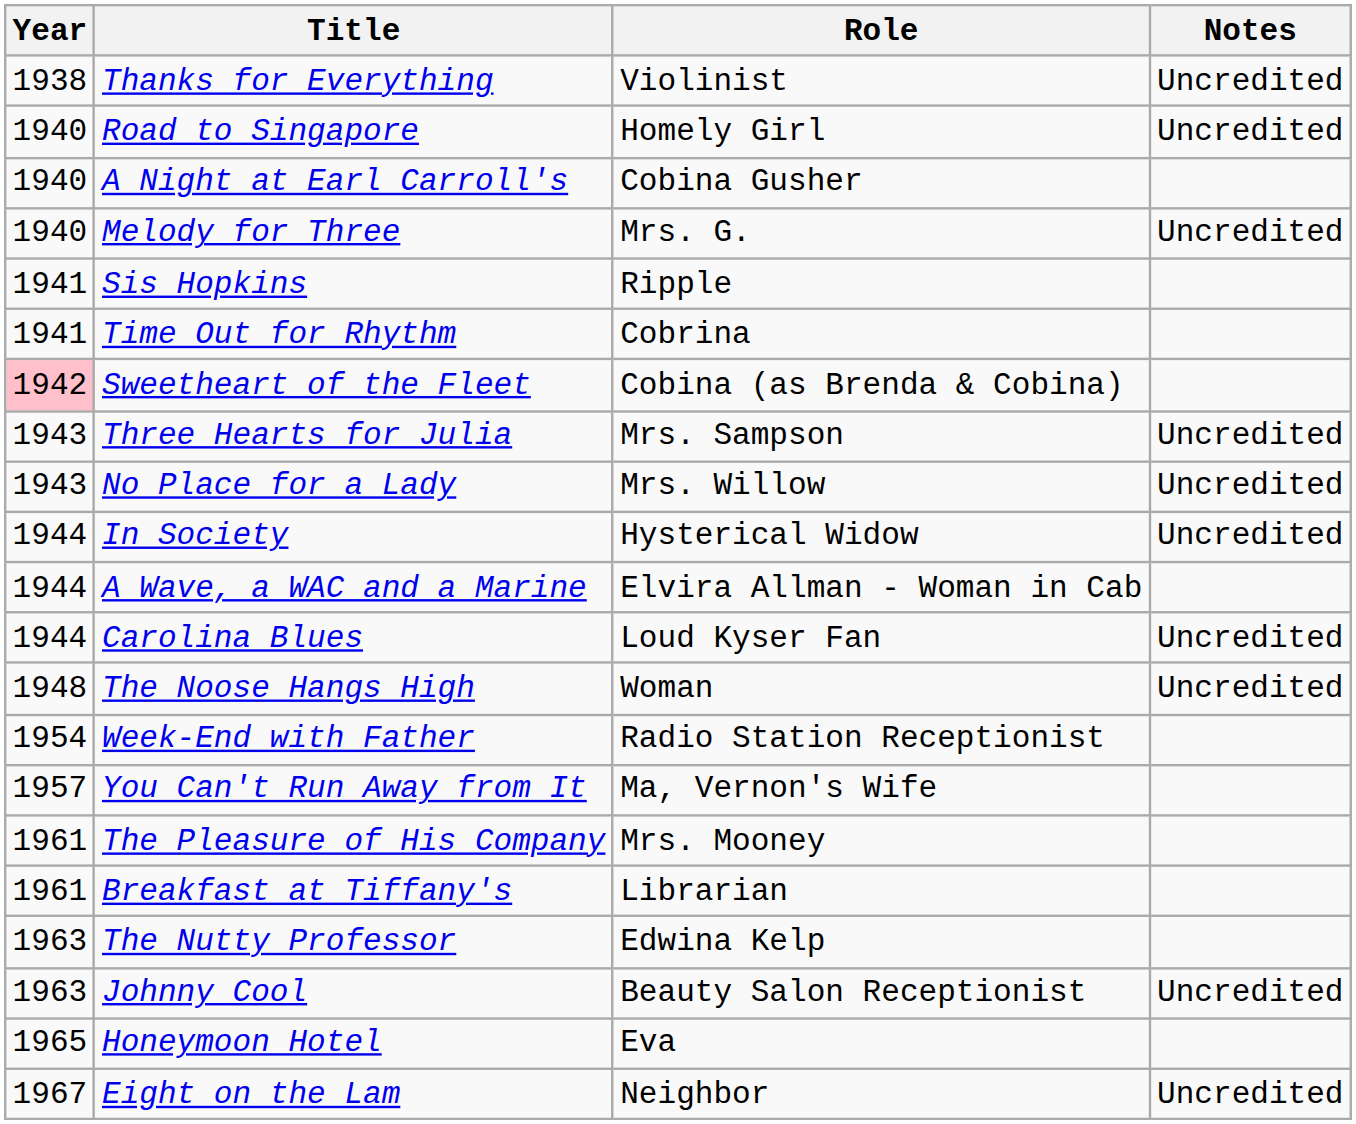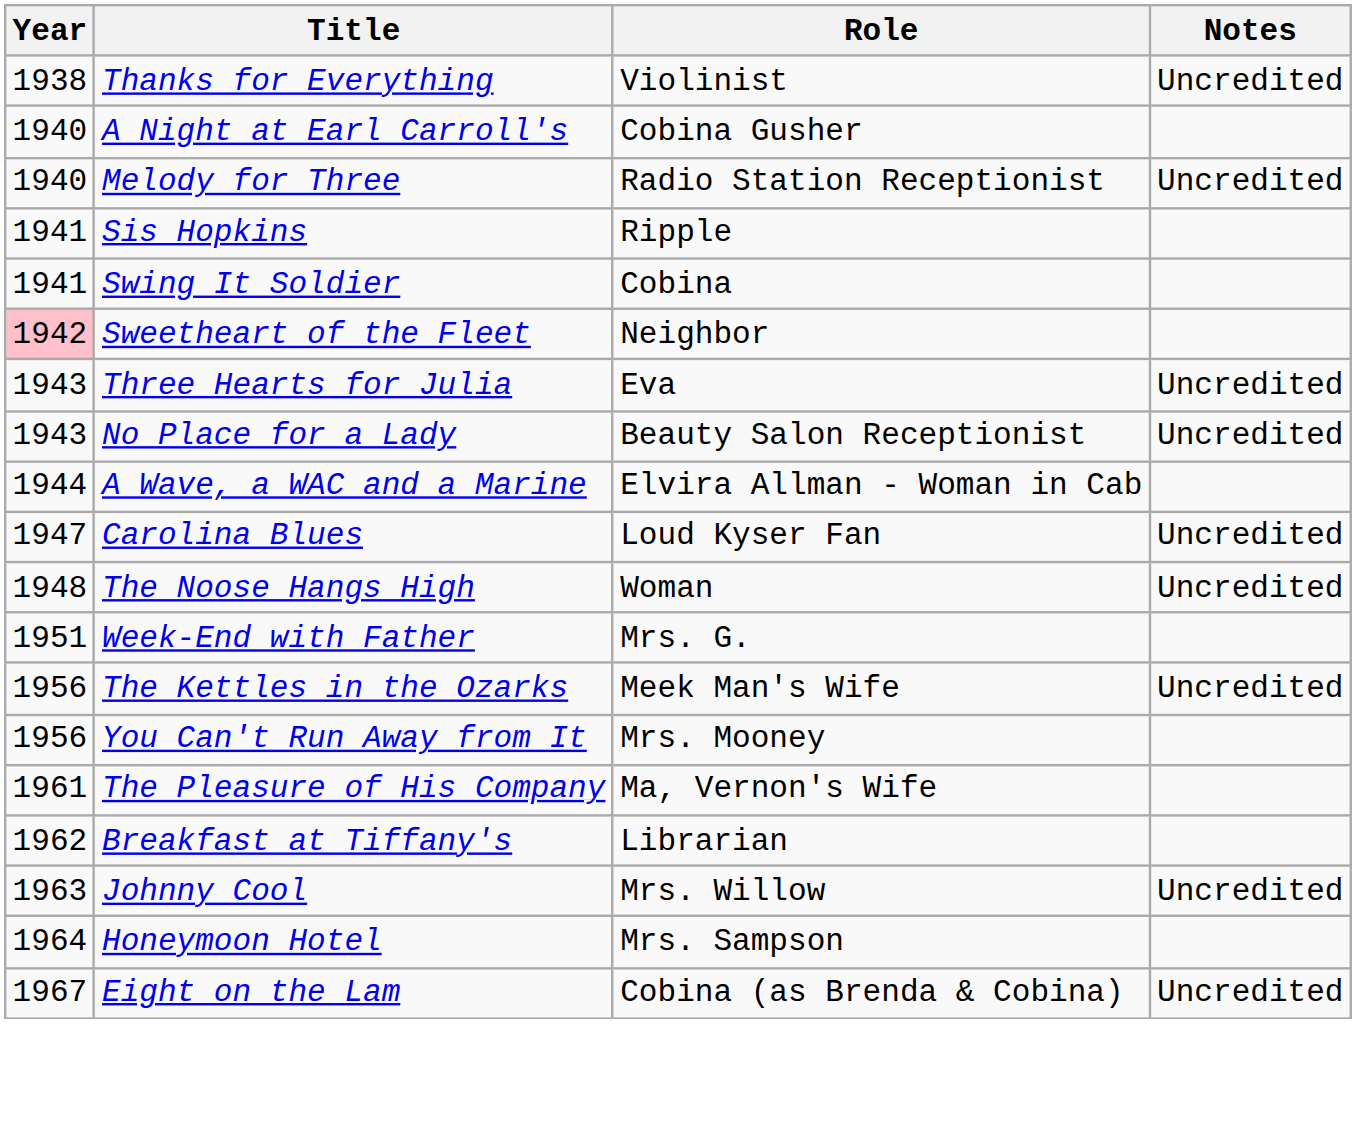 <table class="wikitable">
 <tr>
 <th>Year</th>
 <th>Title</th>
 <th>Role</th>
 <th>Notes</th>
 </tr>
 <tr>
 <td>1938</td>
 <td><em><a href='#'>Thanks for Everything</a></em></td>
 <td>Violinist</td>
 <td>Uncredited</td>
 </tr>
 <tr>
 <td>1940</td>
-<td><em><a href='#'>Road to Singapore</a></em></td>
-<td>Homely Girl</td>
-<td>Uncredited</td>
-</tr>
-<tr>
-<td>1940</td>
 <td><em><a href='#'>A Night at Earl Carroll's</a></em></td>
 <td>Cobina Gusher</td>
 <td></td>
 </tr>
 <tr>
 <td>1940</td>
 <td><em><a href='#'>Melody for Three</a></em></td>
-<td>Mrs. G.</td>
+<td>Radio Station Receptionist</td>
 <td>Uncredited</td>
 </tr>
 <tr>
 <td>1941</td>
 <td><em><a href='#'>Sis Hopkins</a></em></td>
 <td>Ripple</td>
 <td></td>
 </tr>
 <tr>
 <td>1941</td>
-<td><em><a href='#'>Time Out for Rhythm</a></em></td>
-<td>Cobrina</td>
+<td><em><a href='#'>Swing It Soldier</a></em></td>
+<td>Cobina</td>
 <td></td>
 </tr>
 <tr>
 <td style="background: pink;">1942</td>
 <td><em><a href='#'>Sweetheart of the Fleet</a></em></td>
-<td>Cobina (as Brenda & Cobina)</td>
+<td>Neighbor</td>
 <td></td>
 </tr>
 <tr>
 <td>1943</td>
 <td><em><a href='#'>Three Hearts for Julia</a></em></td>
-<td>Mrs. Sampson</td>
+<td>Eva</td>
 <td>Uncredited</td>
 </tr>
 <tr>
 <td>1943</td>
 <td><em><a href='#'>No Place for a Lady</a></em></td>
-<td>Mrs. Willow</td>
-<td>Uncredited</td>
-</tr>
-<tr>
-<td>1944</td>
-<td><em><a href='#'>In Society</a></em></td>
-<td>Hysterical Widow</td>
+<td>Beauty Salon Receptionist</td>
 <td>Uncredited</td>
 </tr>
 <tr>
 <td>1944</td>
 <td><em><a href='#'>A Wave, a WAC and a Marine</a></em></td>
 <td>Elvira Allman - Woman in Cab</td>
 <td></td>
 </tr>
 <tr>
-<td>1944</td>
+<td>1947</td>
 <td><em><a href='#'>Carolina Blues</a></em></td>
 <td>Loud Kyser Fan</td>
 <td>Uncredited</td>
 </tr>
 <tr>
 <td>1948</td>
 <td><em><a href='#'>The Noose Hangs High</a></em></td>
 <td>Woman</td>
 <td>Uncredited</td>
 </tr>
 <tr>
-<td>1954</td>
+<td>1951</td>
 <td><em><a href='#'>Week-End with Father</a></em></td>
-<td>Radio Station Receptionist</td>
+<td>Mrs. G.</td>
 <td></td>
 </tr>
 <tr>
-<td>1957</td>
+<td>1956</td>
+<td><em><a href='#'>The Kettles in the Ozarks</a></em></td>
+<td>Meek Man's Wife</td>
+<td>Uncredited</td>
+</tr>
+<tr>
+<td>1956</td>
 <td><em><a href='#'>You Can't Run Away from It</a></em></td>
-<td>Ma, Vernon's Wife</td>
+<td>Mrs. Mooney</td>
 <td></td>
 </tr>
 <tr>
 <td>1961</td>
 <td><em><a href='#'>The Pleasure of His Company</a></em></td>
-<td>Mrs. Mooney</td>
+<td>Ma, Vernon's Wife</td>
 <td></td>
 </tr>
 <tr>
-<td>1961</td>
+<td>1962</td>
 <td><em><a href='#'>Breakfast at Tiffany's</a></em></td>
 <td>Librarian</td>
 <td></td>
 </tr>
 <tr>
 <td>1963</td>
-<td><em><a href='#'>The Nutty Professor</a></em></td>
-<td>Edwina Kelp</td>
-<td></td>
-</tr>
-<tr>
-<td>1963</td>
 <td><em><a href='#'>Johnny Cool</a></em></td>
-<td>Beauty Salon Receptionist</td>
+<td>Mrs. Willow</td>
 <td>Uncredited</td>
 </tr>
 <tr>
-<td>1965</td>
+<td>1964</td>
 <td><em><a href='#'>Honeymoon Hotel</a></em></td>
-<td>Eva</td>
+<td>Mrs. Sampson</td>
 <td></td>
 </tr>
 <tr>
 <td>1967</td>
 <td><em><a href='#'>Eight on the Lam</a></em></td>
-<td>Neighbor</td>
+<td>Cobina (as Brenda & Cobina)</td>
 <td>Uncredited</td>
 </tr>
 </table>
